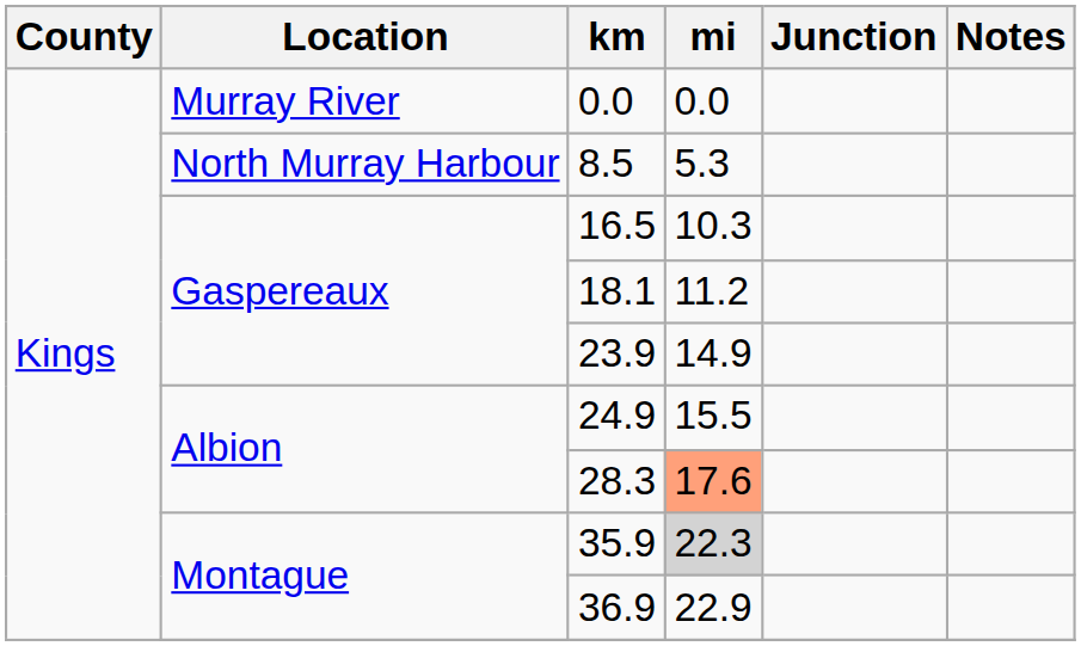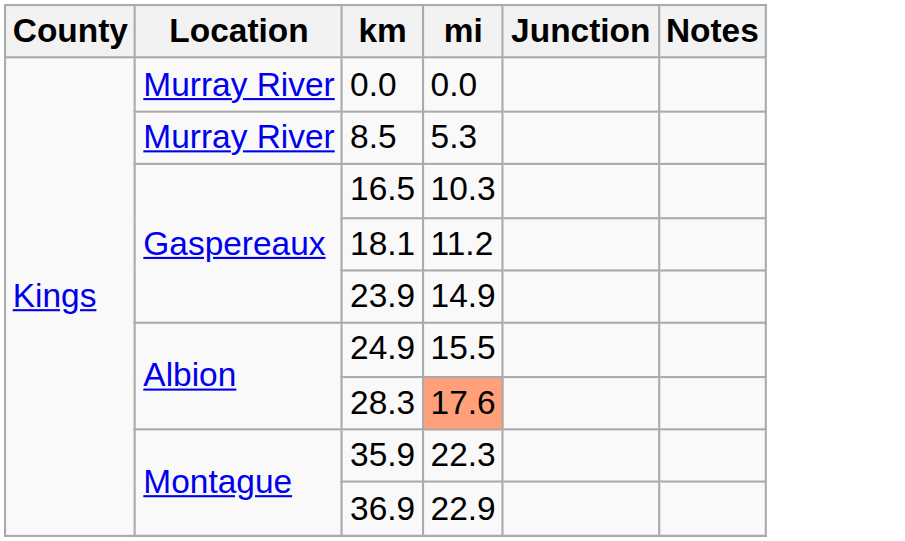 <table class="wikitable">
 <tr>
 <th>County</th>
 <th>Location</th>
 <th>km</th>
 <th>mi</th>
 <th>Junction</th>
 <th>Notes</th>
 </tr>
 <tr>
 <td rowspan=99><a href='#'>Kings</a></td>
 <td><a href='#'>Murray River</a></td>
 <td>0.0</td>
 <td>0.0</td>
 <td></td>
 <td></td>
 </tr>
 <tr>
-<td><a href='#'>North Murray Harbour</a></td>
+<td><a href='#'>Murray River</a></td>
 <td>8.5</td>
 <td>5.3</td>
 <td></td>
 <td></td>
 </tr>
 <tr>
 <td rowspan=3><a href='#'>Gaspereaux</a></td>
 <td>16.5</td>
 <td>10.3</td>
 <td></td>
 <td></td>
 </tr>
 <tr>
 <td>18.1</td>
 <td>11.2</td>
 <td></td>
 <td></td>
 </tr>
 <tr>
 <td>23.9</td>
 <td>14.9</td>
 <td></td>
 <td></td>
 </tr>
 <tr>
 <td rowspan=2><a href='#'>Albion</a></td>
 <td>24.9</td>
 <td>15.5</td>
 <td></td>
 <td></td>
 </tr>
 <tr>
 <td>28.3</td>
 <td style="background: lightsalmon;">17.6</td>
 <td></td>
 <td></td>
 </tr>
 <tr>
 <td rowspan=2><a href='#'>Montague</a></td>
 <td>35.9</td>
-<td style="background: lightgrey;">22.3</td>
+<td>22.3</td>
 <td></td>
 <td></td>
 </tr>
 <tr>
 <td>36.9</td>
 <td>22.9</td>
 <td></td>
 <td></td>
 </tr>
 <tr>
 </tr>
 </table>
